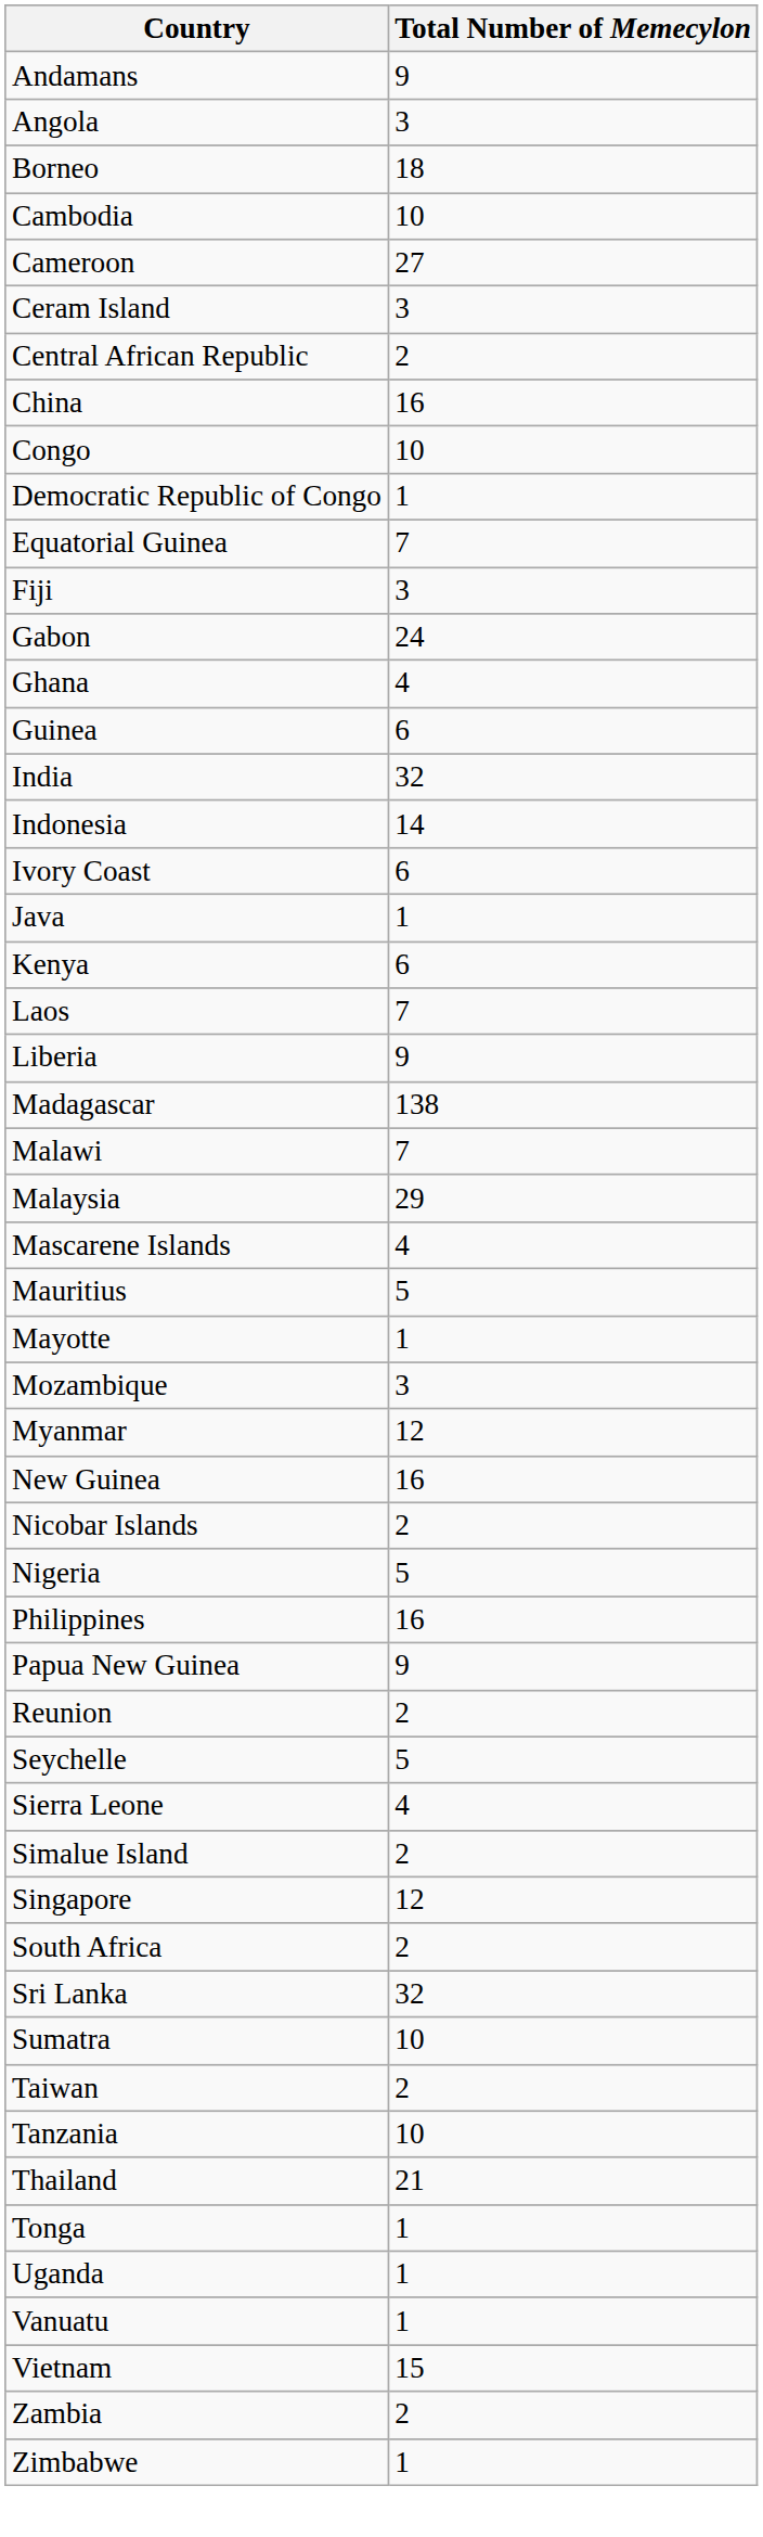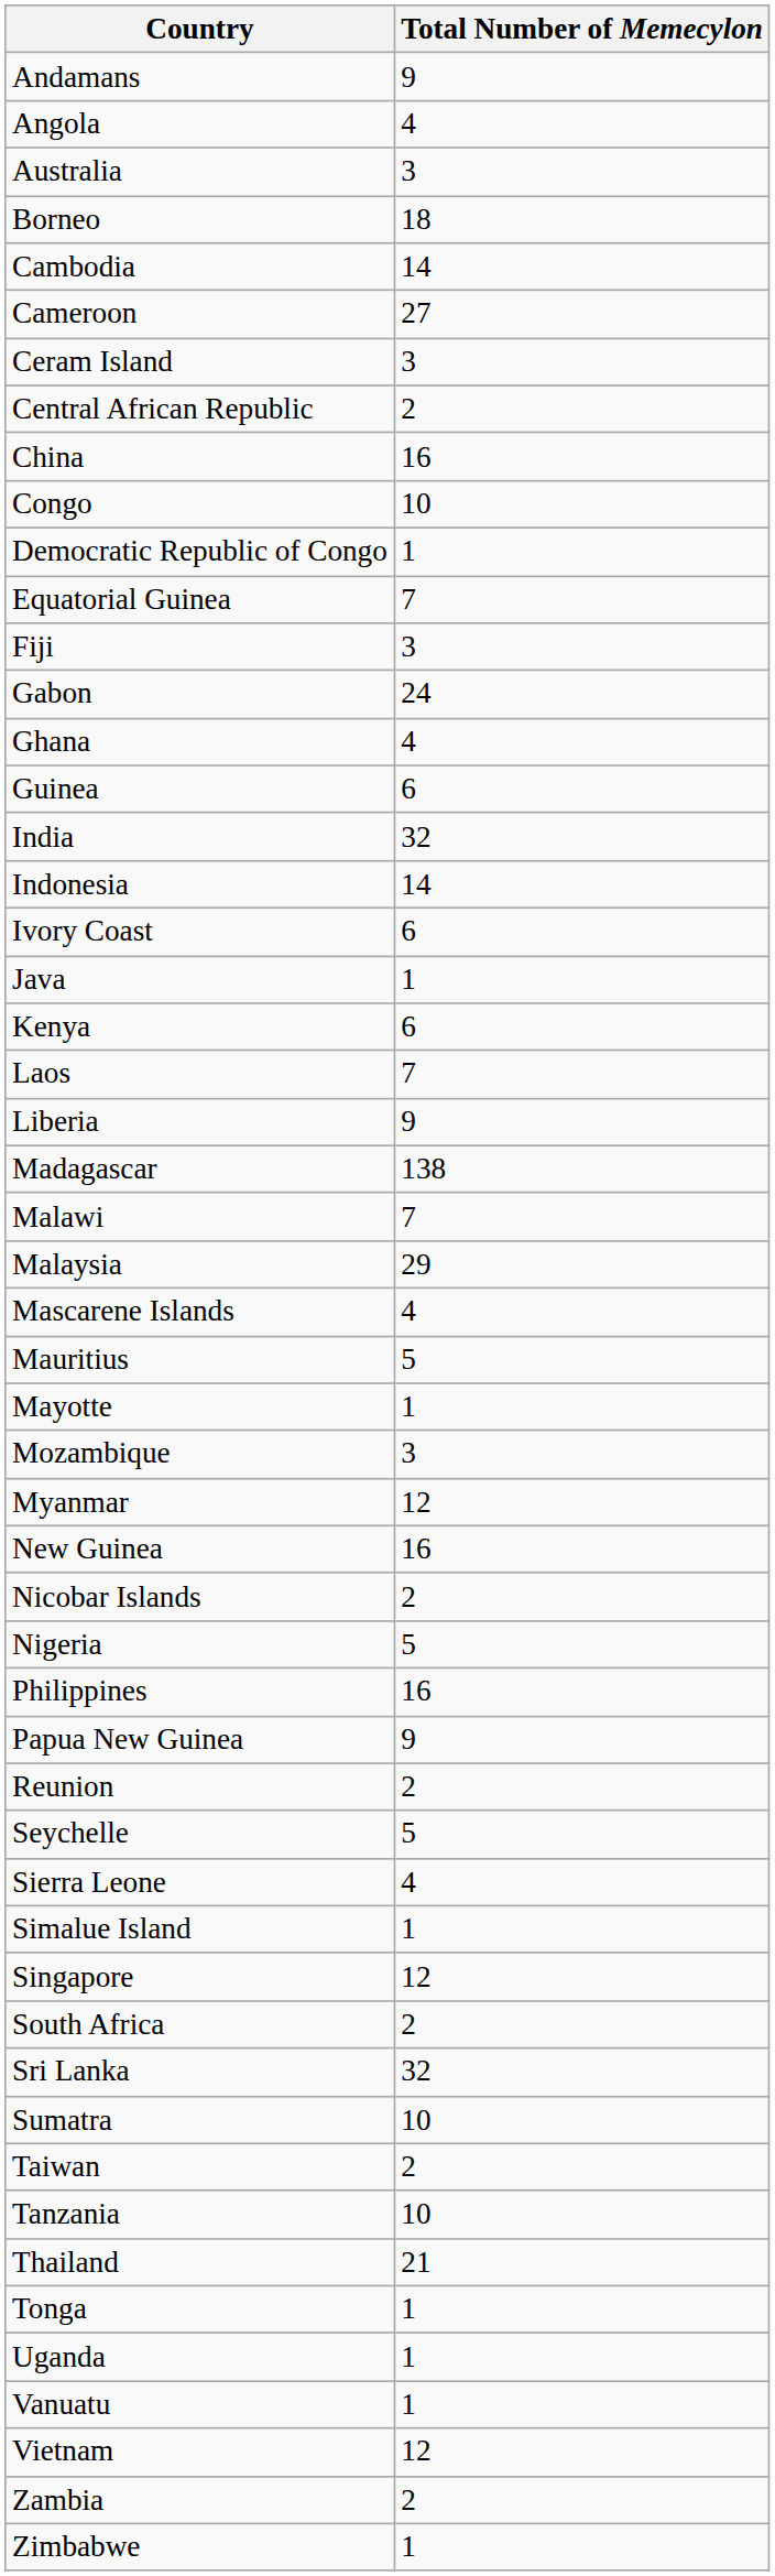 <table class="wikitable">
 <tr>
 <th>Country</th>
 <th>Total Number of <em>Memecylon</em></th>
 </tr>
 <tr>
 <td>Andamans</td>
 <td>9</td>
 </tr>
 <tr>
 <td>Angola</td>
+<td>4</td>
+</tr>
+<tr>
+<td>Australia</td>
 <td>3</td>
 </tr>
 <tr>
 <td>Borneo</td>
 <td>18</td>
 </tr>
 <tr>
 <td>Cambodia</td>
-<td>10</td>
+<td>14</td>
 </tr>
 <tr>
 <td>Cameroon</td>
 <td>27</td>
 </tr>
 <tr>
 <td>Ceram Island</td>
 <td>3</td>
 </tr>
 <tr>
 <td>Central African Republic</td>
 <td>2</td>
 </tr>
 <tr>
 <td>China</td>
 <td>16</td>
 </tr>
 <tr>
 <td>Congo</td>
 <td>10</td>
 </tr>
 <tr>
 <td>Democratic Republic of Congo</td>
 <td>1</td>
 </tr>
 <tr>
 <td>Equatorial Guinea</td>
 <td>7</td>
 </tr>
 <tr>
 <td>Fiji</td>
 <td>3</td>
 </tr>
 <tr>
 <td>Gabon</td>
 <td>24</td>
 </tr>
 <tr>
 <td>Ghana</td>
 <td>4</td>
 </tr>
 <tr>
 <td>Guinea</td>
 <td>6</td>
 </tr>
 <tr>
 <td>India</td>
 <td>32</td>
 </tr>
 <tr>
 <td>Indonesia</td>
 <td>14</td>
 </tr>
 <tr>
 <td>Ivory Coast</td>
 <td>6</td>
 </tr>
 <tr>
 <td>Java</td>
 <td>1</td>
 </tr>
 <tr>
 <td>Kenya</td>
 <td>6</td>
 </tr>
 <tr>
 <td>Laos</td>
 <td>7</td>
 </tr>
 <tr>
 <td>Liberia</td>
 <td>9</td>
 </tr>
 <tr>
 <td>Madagascar</td>
 <td>138</td>
 </tr>
 <tr>
 <td>Malawi</td>
 <td>7</td>
 </tr>
 <tr>
 <td>Malaysia</td>
 <td>29</td>
 </tr>
 <tr>
 <td>Mascarene Islands</td>
 <td>4</td>
 </tr>
 <tr>
 <td>Mauritius</td>
 <td>5</td>
 </tr>
 <tr>
 <td>Mayotte</td>
 <td>1</td>
 </tr>
 <tr>
 <td>Mozambique</td>
 <td>3</td>
 </tr>
 <tr>
 <td>Myanmar</td>
 <td>12</td>
 </tr>
 <tr>
 <td>New Guinea</td>
 <td>16</td>
 </tr>
 <tr>
 <td>Nicobar Islands</td>
 <td>2</td>
 </tr>
 <tr>
 <td>Nigeria</td>
 <td>5</td>
 </tr>
 <tr>
 <td>Philippines</td>
 <td>16</td>
 </tr>
 <tr>
 <td>Papua New Guinea</td>
 <td>9</td>
 </tr>
 <tr>
 <td>Reunion</td>
 <td>2</td>
 </tr>
 <tr>
 <td>Seychelle</td>
 <td>5</td>
 </tr>
 <tr>
 <td>Sierra Leone</td>
 <td>4</td>
 </tr>
 <tr>
 <td>Simalue Island</td>
-<td>2</td>
+<td>1</td>
 </tr>
 <tr>
 <td>Singapore</td>
 <td>12</td>
 </tr>
 <tr>
 <td>South Africa</td>
 <td>2</td>
 </tr>
 <tr>
 <td>Sri Lanka</td>
 <td>32</td>
 </tr>
 <tr>
 <td>Sumatra</td>
 <td>10</td>
 </tr>
 <tr>
 <td>Taiwan</td>
 <td>2</td>
 </tr>
 <tr>
 <td>Tanzania</td>
 <td>10</td>
 </tr>
 <tr>
 <td>Thailand</td>
 <td>21</td>
 </tr>
 <tr>
 <td>Tonga</td>
 <td>1</td>
 </tr>
 <tr>
 <td>Uganda</td>
 <td>1</td>
 </tr>
 <tr>
 <td>Vanuatu</td>
 <td>1</td>
 </tr>
 <tr>
 <td>Vietnam</td>
-<td>15</td>
+<td>12</td>
 </tr>
 <tr>
 <td>Zambia</td>
 <td>2</td>
 </tr>
 <tr>
 <td>Zimbabwe</td>
 <td>1</td>
 </tr>
 </table>
